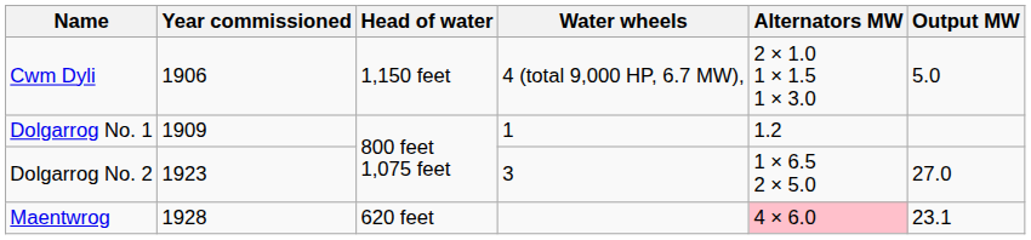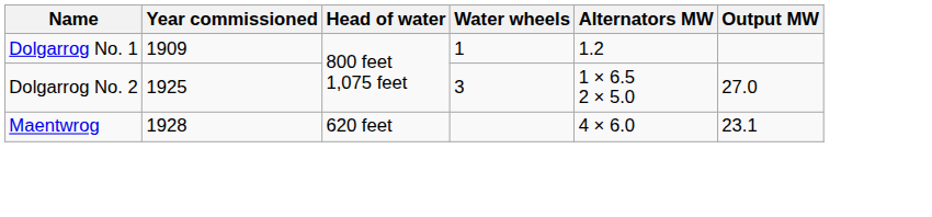 <table class="wikitable">
 <tr>
 <th>Name</th>
 <th>Year commissioned</th>
 <th>Head of water</th>
 <th>Water wheels</th>
 <th>Alternators MW</th>
 <th>Output MW</th>
-</tr>
-<tr>
-<td><a href='#'>Cwm Dyli</a></td>
-<td>1906</td>
-<td>1,150 feet</td>
-<td>4 (total 9,000  HP, 6.7 MW),</td>
-<td>2 ×  1.0<br>1 ×  1.5<br>1 ×  3.0</td>
-<td>5.0</td>
 </tr>
 <tr>
 <td><a href='#'>Dolgarrog</a> No.  1</td>
 <td>1909</td>
 <td rowspan="2">800 feet<br>1,075 feet</td>
 <td>1</td>
 <td>1.2</td>
 <td></td>
 </tr>
 <tr>
 <td>Dolgarrog No.  2</td>
-<td>1923</td>
+<td>1925</td>
 <td>3</td>
 <td>1 ×  6.5<br>2 ×  5.0</td>
 <td>27.0</td>
 </tr>
 <tr>
 <td><a href='#'>Maentwrog</a></td>
 <td>1928</td>
 <td>620 feet</td>
 <td></td>
-<td style="background: pink;">4 ×  6.0</td>
+<td>4 ×  6.0</td>
 <td>23.1</td>
 </tr>
 </table>
